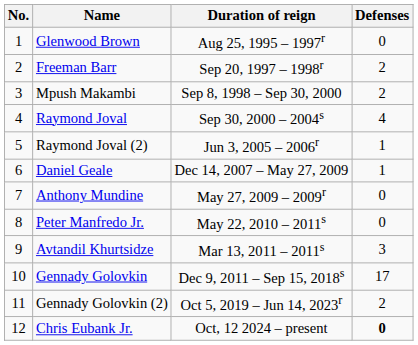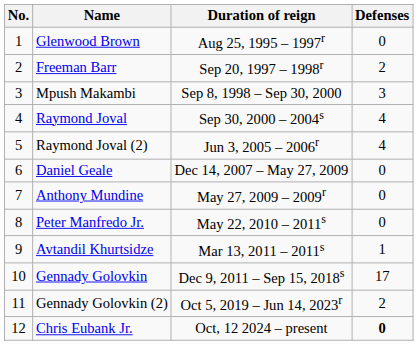 <table class="wikitable" style="text-align:center;">
 <tr>
 <th>No.</th>
 <th>Name</th>
 <th>Duration of reign</th>
 <th>Defenses</th>
 </tr>
 <tr>
 <td>1</td>
 <td align=left> <a href='#'>Glenwood Brown</a></td>
 <td>Aug 25, 1995 – 1997<sup>r</sup></td>
 <td>0</td>
 </tr>
 <tr>
 <td>2</td>
 <td align=left> <a href='#'>Freeman Barr</a></td>
 <td>Sep 20, 1997 – 1998<sup>r</sup></td>
 <td>2</td>
 </tr>
 <tr>
 <td>3</td>
 <td align=left> Mpush Makambi</td>
 <td>Sep 8, 1998 – Sep 30, 2000</td>
-<td>2</td>
+<td>3</td>
 </tr>
 <tr>
 <td>4</td>
 <td align=left> <a href='#'>Raymond Joval</a></td>
 <td>Sep 30, 2000 – 2004<sup>s</sup></td>
 <td>4</td>
 </tr>
 <tr>
 <td>5</td>
 <td align=left> Raymond Joval (2)</td>
 <td>Jun 3, 2005 – 2006<sup>r</sup></td>
-<td>1</td>
+<td>4</td>
 </tr>
 <tr>
 <td>6</td>
 <td align=left> <a href='#'>Daniel Geale</a></td>
 <td>Dec 14, 2007 – May 27, 2009</td>
-<td>1</td>
+<td>0</td>
 </tr>
 <tr>
 <td>7</td>
 <td align=left> <a href='#'>Anthony Mundine</a></td>
 <td>May 27, 2009 – 2009<sup>r</sup></td>
 <td>0</td>
 </tr>
 <tr>
 <td>8</td>
 <td align=left> <a href='#'>Peter Manfredo Jr.</a></td>
 <td>May 22, 2010 – 2011<sup>s</sup></td>
 <td>0</td>
 </tr>
 <tr>
 <td>9</td>
 <td align=left> <a href='#'>Avtandil Khurtsidze</a></td>
 <td>Mar 13, 2011 – 2011<sup>s</sup></td>
-<td>3</td>
+<td>1</td>
 </tr>
 <tr>
 <td>10</td>
 <td align=left> <a href='#'>Gennady Golovkin</a></td>
 <td>Dec 9, 2011 – Sep 15, 2018<sup>s</sup></td>
 <td>17</td>
 </tr>
 <tr>
 <td>11</td>
 <td align=left> Gennady Golovkin (2)</td>
 <td>Oct 5, 2019 – Jun 14, 2023<sup>r</sup></td>
 <td>2</td>
 </tr>
 <tr>
 <td>12</td>
 <td align=left> <a href='#'>Chris Eubank Jr. </a></td>
 <td>Oct, 12 2024 – present</td>
 <td><strong>0</strong></td>
 </tr>
 </table>
